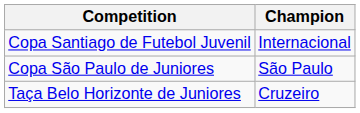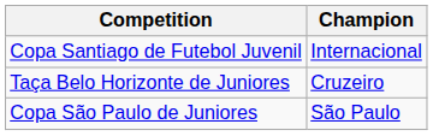 <table class="wikitable">
 <tr>
 <th>Competition</th>
 <th>Champion</th>
 </tr>
 <tr>
 <td><a href='#'>Copa Santiago de Futebol Juvenil</a></td>
 <td><a href='#'>Internacional</a></td>
 </tr>
 <tr>
+<td><a href='#'>Taça Belo Horizonte de Juniores</a></td>
+<td><a href='#'>Cruzeiro</a></td>
+</tr>
+<tr>
 <td><a href='#'>Copa São Paulo de Juniores</a></td>
 <td><a href='#'>São Paulo</a></td>
 </tr>
-<tr>
-<td><a href='#'>Taça Belo Horizonte de Juniores</a></td>
-<td><a href='#'>Cruzeiro</a></td>
-</tr>
 </table>
